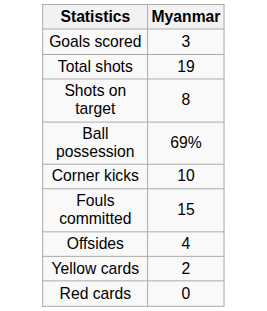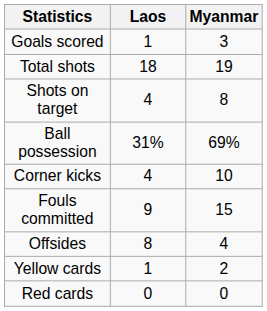 <table class="wikitable" style="text-align:center;margin: auto">
 <tr>
 <th scope=col width=100>Statistics</th>
+<th scope=col width=70>Laos</th>
 <th scope=col width=70>Myanmar</th>
 </tr>
 <tr>
 <td>Goals scored</td>
+<td>1</td>
 <td>3</td>
 </tr>
 <tr>
 <td>Total shots</td>
+<td>18</td>
 <td>19</td>
 </tr>
 <tr>
 <td>Shots on target</td>
+<td>4</td>
 <td>8</td>
 </tr>
 <tr>
 <td>Ball possession</td>
+<td>31%</td>
 <td>69%</td>
 </tr>
 <tr>
 <td>Corner kicks</td>
+<td>4</td>
 <td>10</td>
 </tr>
 <tr>
 <td>Fouls committed</td>
+<td>9</td>
 <td>15</td>
 </tr>
 <tr>
 <td>Offsides</td>
+<td>8</td>
 <td>4</td>
 </tr>
 <tr>
 <td>Yellow cards</td>
+<td>1</td>
 <td>2</td>
 </tr>
 <tr>
 <td>Red cards</td>
 <td>0</td>
+<td>0</td>
 </tr>
 </table>
